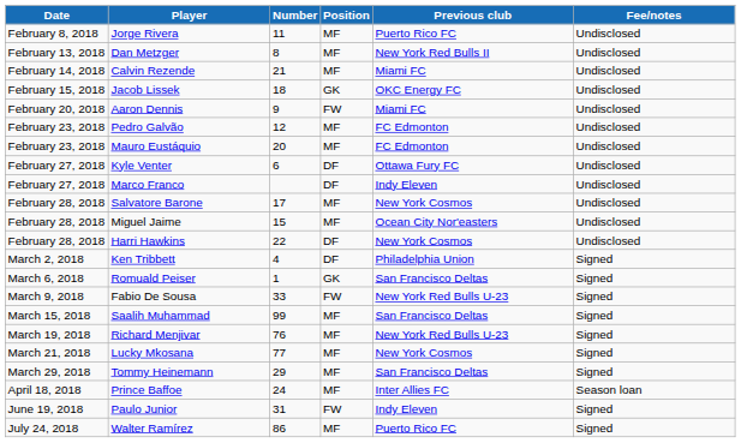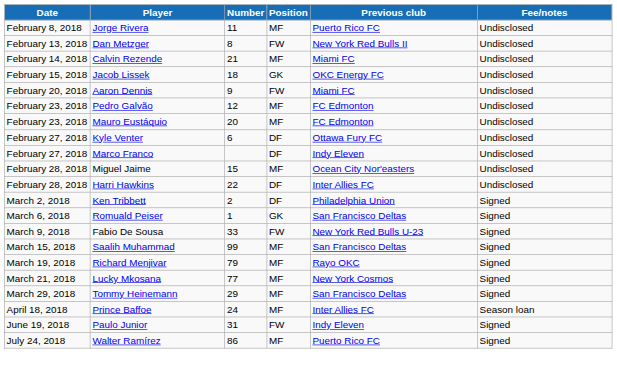 <table class="wikitable" style="text-align:left; font-size:95%;">
 <tr>
 <th style="color:white; background:#176DB6; width:125px;">Date</th>
 <th style="color:white; background:#176DB6; width:200px;">Player</th>
 <th style="color:white; background:#176DB6; width:50px;">Number</th>
 <th style="color:white; background:#176DB6; width:50px;">Position</th>
 <th style="color:white; background:#176DB6; width:250px;">Previous club</th>
 <th style="color:white; background:#176DB6; width:200px;">Fee/notes</th>
 </tr>
 <tr>
 <td>February 8, 2018</td>
 <td> <a href='#'>Jorge Rivera</a></td>
 <td>11</td>
 <td>MF</td>
 <td> <a href='#'>Puerto Rico FC</a></td>
 <td>Undisclosed</td>
 </tr>
 <tr>
 <td>February 13, 2018</td>
 <td> <a href='#'>Dan Metzger</a></td>
 <td>8</td>
-<td>MF</td>
+<td>FW</td>
 <td> <a href='#'>New York Red Bulls II</a></td>
 <td>Undisclosed</td>
 </tr>
 <tr>
 <td>February 14, 2018</td>
 <td> <a href='#'>Calvin Rezende</a></td>
 <td>21</td>
 <td>MF</td>
 <td> <a href='#'>Miami FC</a></td>
 <td>Undisclosed</td>
 </tr>
 <tr>
 <td>February 15, 2018</td>
 <td> <a href='#'>Jacob Lissek</a></td>
 <td>18</td>
 <td>GK</td>
 <td> <a href='#'>OKC Energy FC</a></td>
 <td>Undisclosed</td>
 </tr>
 <tr>
 <td>February 20, 2018</td>
 <td> <a href='#'>Aaron Dennis</a></td>
 <td>9</td>
 <td>FW</td>
 <td> <a href='#'>Miami FC</a></td>
 <td>Undisclosed</td>
 </tr>
 <tr>
 <td>February 23, 2018</td>
 <td> <a href='#'>Pedro Galvão</a></td>
 <td>12</td>
 <td>MF</td>
 <td> <a href='#'>FC Edmonton</a></td>
 <td>Undisclosed</td>
 </tr>
 <tr>
 <td>February 23, 2018</td>
 <td> <a href='#'>Mauro Eustáquio</a></td>
 <td>20</td>
 <td>MF</td>
 <td> <a href='#'>FC Edmonton</a></td>
 <td>Undisclosed</td>
 </tr>
 <tr>
 <td>February 27, 2018</td>
 <td> <a href='#'>Kyle Venter</a></td>
 <td>6</td>
 <td>DF</td>
 <td> <a href='#'>Ottawa Fury FC</a></td>
 <td>Undisclosed</td>
 </tr>
 <tr>
 <td>February 27, 2018</td>
 <td> <a href='#'>Marco Franco</a></td>
 <td></td>
 <td>DF</td>
 <td> <a href='#'>Indy Eleven</a></td>
 <td>Undisclosed</td>
 </tr>
 <tr>
 <td>February 28, 2018</td>
-<td> <a href='#'>Salvatore Barone</a></td>
-<td>17</td>
-<td>MF</td>
-<td> <a href='#'>New York Cosmos</a></td>
-<td>Undisclosed</td>
-</tr>
-<tr>
-<td>February 28, 2018</td>
 <td> Miguel Jaime</td>
 <td>15</td>
 <td>MF</td>
 <td> <a href='#'>Ocean City Nor'easters</a></td>
 <td>Undisclosed</td>
 </tr>
 <tr>
 <td>February 28, 2018</td>
 <td> <a href='#'>Harri Hawkins</a></td>
 <td>22</td>
 <td>DF</td>
-<td> <a href='#'>New York Cosmos</a></td>
+<td> <a href='#'>Inter Allies FC</a></td>
 <td>Undisclosed</td>
 </tr>
 <tr>
 <td>March 2, 2018</td>
 <td> <a href='#'>Ken Tribbett</a></td>
-<td>4</td>
+<td>2</td>
 <td>DF</td>
 <td> <a href='#'>Philadelphia Union</a></td>
 <td>Signed</td>
 </tr>
 <tr>
 <td>March 6, 2018</td>
 <td> <a href='#'>Romuald Peiser</a></td>
 <td>1</td>
 <td>GK</td>
 <td> <a href='#'>San Francisco Deltas</a></td>
 <td>Signed</td>
 </tr>
 <tr>
 <td>March 9, 2018</td>
 <td> Fabio De Sousa</td>
 <td>33</td>
 <td>FW</td>
 <td> <a href='#'>New York Red Bulls U-23</a></td>
 <td>Signed</td>
 </tr>
 <tr>
 <td>March 15, 2018</td>
 <td> <a href='#'>Saalih Muhammad</a></td>
 <td>99</td>
 <td>MF</td>
 <td> <a href='#'>San Francisco Deltas</a></td>
 <td>Signed</td>
 </tr>
 <tr>
 <td>March 19, 2018</td>
 <td> <a href='#'>Richard Menjivar</a></td>
-<td>76</td>
+<td>79</td>
 <td>MF</td>
-<td> <a href='#'>New York Red Bulls U-23</a></td>
+<td> <a href='#'>Rayo OKC</a></td>
 <td>Signed</td>
 </tr>
 <tr>
 <td>March 21, 2018</td>
 <td> <a href='#'>Lucky Mkosana</a></td>
 <td>77</td>
 <td>MF</td>
 <td> <a href='#'>New York Cosmos</a></td>
 <td>Signed</td>
 </tr>
 <tr>
 <td>March 29, 2018</td>
 <td> <a href='#'>Tommy Heinemann</a></td>
 <td>29</td>
 <td>MF</td>
 <td> <a href='#'>San Francisco Deltas</a></td>
 <td>Signed</td>
 </tr>
 <tr>
 <td>April 18, 2018</td>
 <td> <a href='#'>Prince Baffoe</a></td>
 <td>24</td>
 <td>MF</td>
 <td> <a href='#'>Inter Allies FC</a></td>
 <td>Season loan</td>
 </tr>
 <tr>
 <td>June 19, 2018</td>
 <td> <a href='#'>Paulo Junior</a></td>
 <td>31</td>
 <td>FW</td>
 <td> <a href='#'>Indy Eleven</a></td>
 <td>Signed</td>
 </tr>
 <tr>
 <td>July 24, 2018</td>
 <td> <a href='#'>Walter Ramírez</a></td>
 <td>86</td>
 <td>MF</td>
 <td> <a href='#'>Puerto Rico FC</a></td>
 <td>Signed</td>
 </tr>
 </table>
